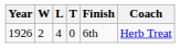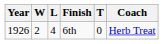 <table class="wikitable" style="margin: 1em auto;">
 <tr>
 <th>Year</th>
 <th>W</th>
 <th>L</th>
+<th>Finish</th>
 <th>T</th>
-<th>Finish</th>
 <th>Coach</th>
 </tr>
 <tr>
 <td>1926</td>
 <td>2</td>
 <td>4</td>
+<td>6th</td>
 <td>0</td>
-<td>6th</td>
 <td><a href='#'>Herb Treat</a></td>
 </tr>
 </table>
